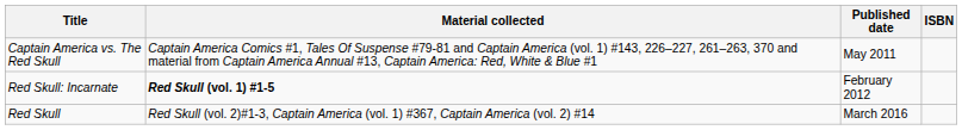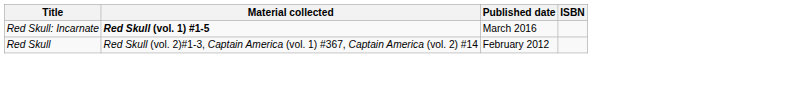 <table class="wikitable">
 <tr>
 <th>Title</th>
 <th>Material collected</th>
 <th>Published date</th>
 <th>ISBN</th>
 </tr>
 <tr>
-<td><em>Captain America vs. The Red Skull</em></td>
-<td><em>Captain America Comics</em> #1, <em>Tales Of Suspense</em> #79-81 and <em>Captain America</em> (vol. 1) #143, 226–227, 261–263, 370 and material from <em>Captain America Annual</em> #13, <em>Captain America: Red, White & Blue</em> #1</td>
-<td>May 2011</td>
-<td></td>
-</tr>
-<tr>
 <td><em>Red Skull: Incarnate</em></td>
 <td><strong><em>Red Skull</em> (vol. 1) #1-5</strong></td>
-<td>February 2012</td>
+<td>March 2016</td>
 <td></td>
 </tr>
 <tr>
 <td><em>Red Skull</em></td>
 <td><em>Red Skull</em> (vol. 2)#1-3, <em>Captain America</em> (vol. 1) #367, <em>Captain America</em> (vol. 2) #14</td>
-<td>March 2016</td>
+<td>February 2012</td>
 <td></td>
 </tr>
 </table>
